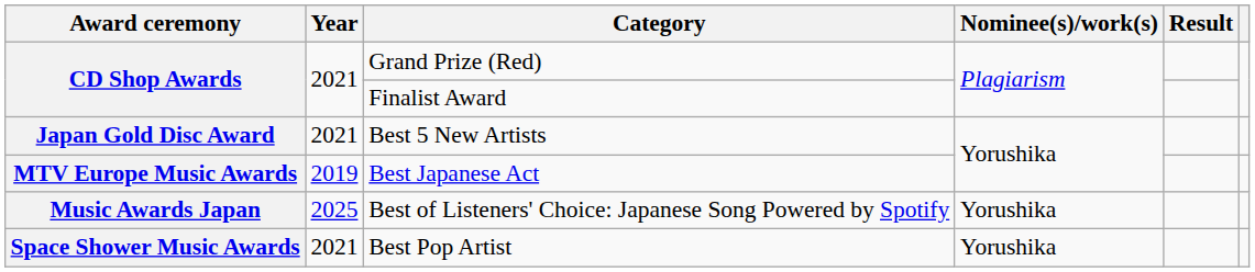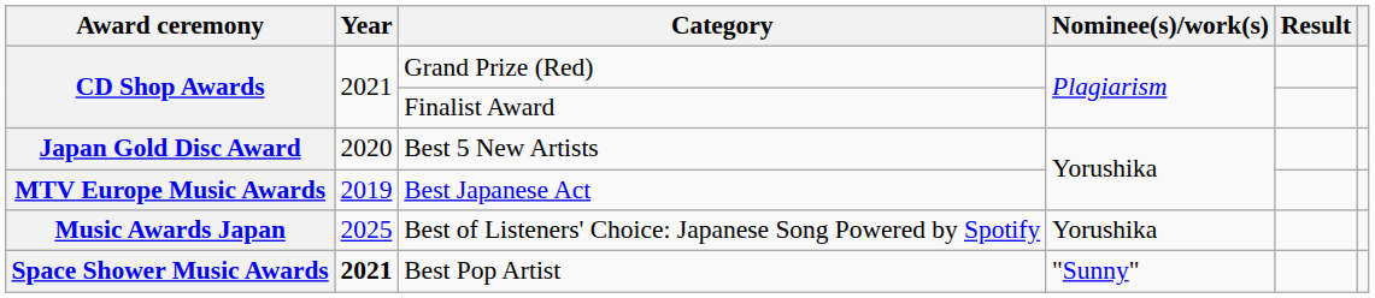 <table class="wikitable sortable plainrowheaders">
 <tr style="background:#ccc; text-align:center">
 <th scope="col">Award ceremony</th>
 <th scope="col">Year</th>
 <th scope="col">Category</th>
 <th scope="col">Nominee(s)/work(s)</th>
 <th scope="col">Result</th>
 <th scope="col" class="unsortable"></th>
 </tr>
 <tr>
 <th scope="row" rowspan="2"><a href='#'>CD Shop Awards</a></th>
 <td style="text-align:center" rowspan="2">2021</td>
 <td>Grand Prize (Red)</td>
 <td rowspan="2"><em><a href='#'>Plagiarism</a></em></td>
 <td></td>
 <td style="text-align:center" rowspan="2"></td>
 </tr>
 <tr>
 <td>Finalist Award</td>
 <td></td>
 </tr>
 <tr>
 <th scope="row"><a href='#'>Japan Gold Disc Award</a></th>
-<td style="text-align:center">2021</td>
+<td style="text-align:center">2020</td>
 <td>Best 5 New Artists</td>
 <td rowspan="2">Yorushika</td>
 <td></td>
 <td style="text-align:center"></td>
 </tr>
 <tr>
 <th scope="row"><a href='#'>MTV Europe Music Awards</a></th>
 <td style="text-align:center"><a href='#'>2019</a></td>
 <td><a href='#'>Best Japanese Act</a></td>
 <td></td>
 <td style="text-align:center"></td>
 </tr>
 <tr>
 <th scope="row"><a href='#'>Music Awards Japan</a></th>
 <td style="text-align:center"><a href='#'>2025</a></td>
 <td>Best of Listeners' Choice: Japanese Song Powered by <a href='#'>Spotify</a></td>
 <td>Yorushika</td>
 <td></td>
 <td style="text-align:center"></td>
 </tr>
 <tr>
 <th scope="row"><a href='#'>Space Shower Music Awards</a></th>
-<td style="text-align:center">2021</td>
+<td style="text-align:center"><strong>2021</strong></td>
 <td>Best Pop Artist</td>
-<td>Yorushika</td>
+<td>"<a href='#'>Sunny</a>"</td>
 <td></td>
 <td style="text-align:center"></td>
 </tr>
 </table>
